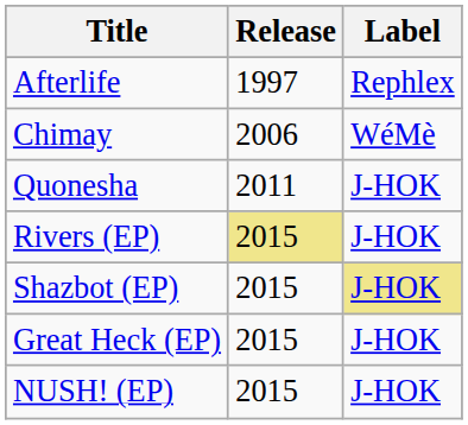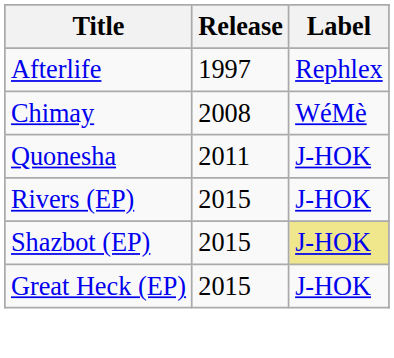 <table class="wikitable sortable" style="font-size: 95%;">
 <tr>
 <th align="left">Title</th>
 <th align="left">Release</th>
 <th align="left">Label</th>
 </tr>
 <tr>
 <td align="left"><a href='#'>Afterlife</a></td>
 <td align="left">1997</td>
 <td align="left"><a href='#'>Rephlex</a></td>
 </tr>
 <tr>
 <td align="left"><a href='#'>Chimay</a></td>
-<td align="left">2006</td>
+<td align="left">2008</td>
 <td align="left"><a href='#'>WéMè</a></td>
 </tr>
 <tr>
 <td align="left"><a href='#'>Quonesha</a></td>
 <td align="left">2011</td>
 <td align="left"><a href='#'>J-HOK</a></td>
 </tr>
 <tr>
 <td align="left"><a href='#'>Rivers (EP)</a></td>
-<td align="left" style="background: khaki;">2015</td>
+<td align="left">2015</td>
 <td align="left"><a href='#'>J-HOK</a></td>
 </tr>
 <tr>
 <td align="left"><a href='#'>Shazbot (EP)</a></td>
 <td align="left">2015</td>
 <td align="left" style="background: khaki;"><a href='#'>J-HOK</a></td>
 </tr>
 <tr>
 <td align="left"><a href='#'>Great Heck (EP)</a></td>
 <td align="left">2015</td>
 <td align="left"><a href='#'>J-HOK</a></td>
 </tr>
-<tr>
-<td align="left"><a href='#'>NUSH! (EP)</a></td>
-<td align="left">2015</td>
-<td align="left"><a href='#'>J-HOK</a></td>
-</tr>
 </table>
